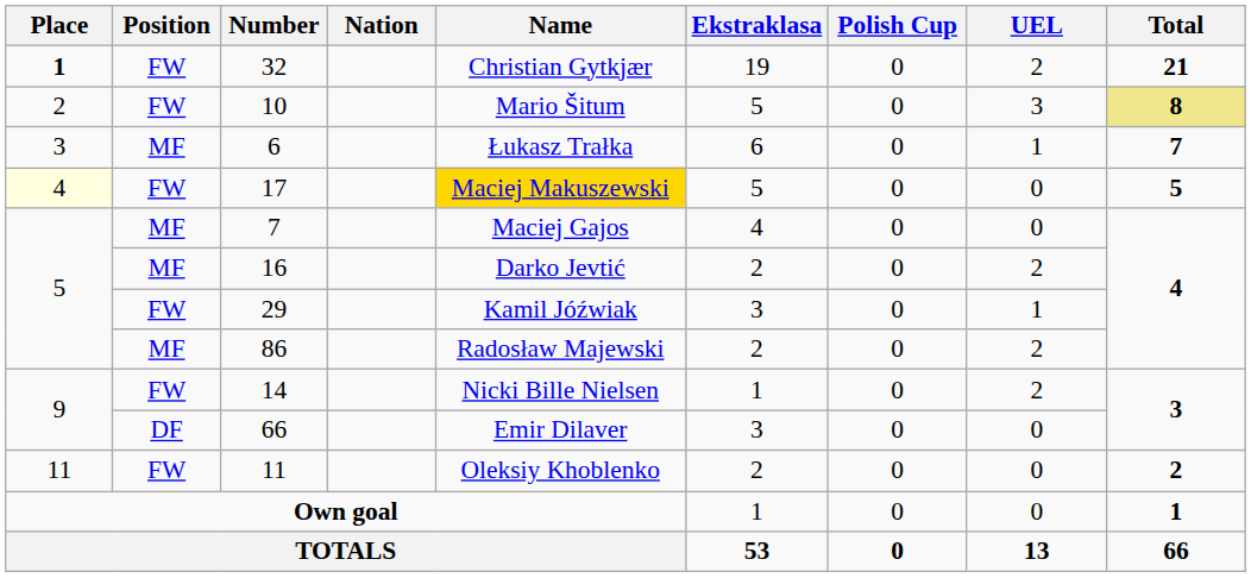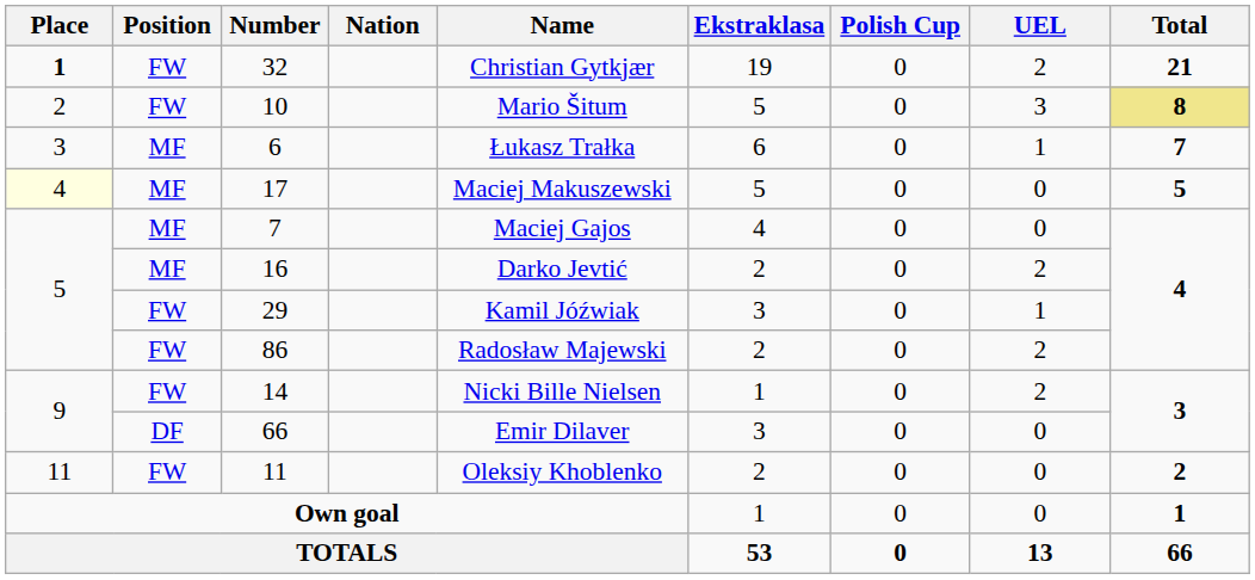 <table class="wikitable" style="font-size: 100%; text-align: center;">
 <tr>
 <th width=60>Place</th>
 <th width=60>Position</th>
 <th width=60>Number</th>
 <th width=60>Nation</th>
 <th width=150>Name</th>
 <th width=80><a href='#'>Ekstraklasa</a></th>
 <th width=80><a href='#'>Polish Cup</a></th>
 <th width=80><a href='#'>UEL</a></th>
 <th width=80>Total</th>
 </tr>
 <tr>
 <td rowspan=1><strong>1</strong></td>
 <td><a href='#'>FW</a></td>
 <td>32</td>
 <td></td>
 <td><a href='#'>Christian Gytkjær</a></td>
 <td>19</td>
 <td>0</td>
 <td>2</td>
 <td rowspan=1><strong>21</strong></td>
 </tr>
 <tr>
 <td rowspan=1>2</td>
 <td><a href='#'>FW</a></td>
 <td>10</td>
 <td></td>
 <td><a href='#'>Mario Šitum</a></td>
 <td>5</td>
 <td>0</td>
 <td>3</td>
 <td rowspan=1 style="background: khaki;"><strong>8</strong></td>
 </tr>
 <tr>
 <td rowspan=1>3</td>
 <td><a href='#'>MF</a></td>
 <td>6</td>
 <td></td>
 <td><a href='#'>Łukasz Trałka</a></td>
 <td>6</td>
 <td>0</td>
 <td>1</td>
 <td rowspan=1><strong>7</strong></td>
 </tr>
 <tr>
 <td rowspan=1 style="background: lightyellow;">4</td>
-<td><a href='#'>FW</a></td>
+<td><a href='#'>MF</a></td>
 <td>17</td>
 <td></td>
-<td style="background: gold;"><a href='#'>Maciej Makuszewski</a></td>
+<td><a href='#'>Maciej Makuszewski</a></td>
 <td>5</td>
 <td>0</td>
 <td>0</td>
 <td rowspan=1><strong>5</strong></td>
 </tr>
 <tr>
 <td rowspan=4>5</td>
 <td><a href='#'>MF</a></td>
 <td>7</td>
 <td></td>
 <td><a href='#'>Maciej Gajos</a></td>
 <td>4</td>
 <td>0</td>
 <td>0</td>
 <td rowspan=4><strong>4</strong></td>
 </tr>
 <tr>
 <td><a href='#'>MF</a></td>
 <td>16</td>
 <td></td>
 <td><a href='#'>Darko Jevtić</a></td>
 <td>2</td>
 <td>0</td>
 <td>2</td>
 </tr>
 <tr>
 <td><a href='#'>FW</a></td>
 <td>29</td>
 <td></td>
 <td><a href='#'>Kamil Jóźwiak</a></td>
 <td>3</td>
 <td>0</td>
 <td>1</td>
 </tr>
 <tr>
-<td><a href='#'>MF</a></td>
+<td><a href='#'>FW</a></td>
 <td>86</td>
 <td></td>
 <td><a href='#'>Radosław Majewski</a></td>
 <td>2</td>
 <td>0</td>
 <td>2</td>
 </tr>
 <tr>
 <td rowspan=2>9</td>
 <td><a href='#'>FW</a></td>
 <td>14</td>
 <td></td>
 <td><a href='#'>Nicki Bille Nielsen</a></td>
 <td>1</td>
 <td>0</td>
 <td>2</td>
 <td rowspan=2><strong>3</strong></td>
 </tr>
 <tr>
 <td><a href='#'>DF</a></td>
 <td>66</td>
 <td></td>
 <td><a href='#'>Emir Dilaver</a></td>
 <td>3</td>
 <td>0</td>
 <td>0</td>
 </tr>
 <tr>
 <td rowspan=1>11</td>
 <td><a href='#'>FW</a></td>
 <td>11</td>
 <td></td>
 <td><a href='#'>Oleksiy Khoblenko</a></td>
 <td>2</td>
 <td>0</td>
 <td>0</td>
 <td rowspan=1><strong>2</strong></td>
 </tr>
 <tr>
 <td colspan=5><strong>Own goal</strong></td>
 <td>1</td>
 <td>0</td>
 <td>0</td>
 <td><strong>1</strong></td>
 </tr>
 <tr>
 <th colspan=5>TOTALS</th>
 <td><strong>53</strong></td>
 <td><strong>0</strong></td>
 <td><strong>13</strong></td>
 <td><strong>66</strong></td>
 </tr>
 </table>
